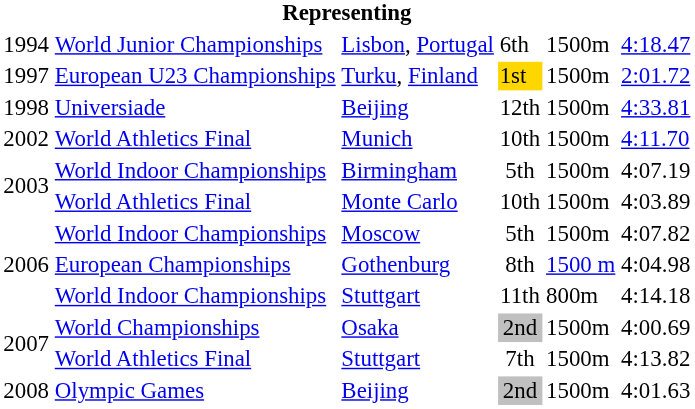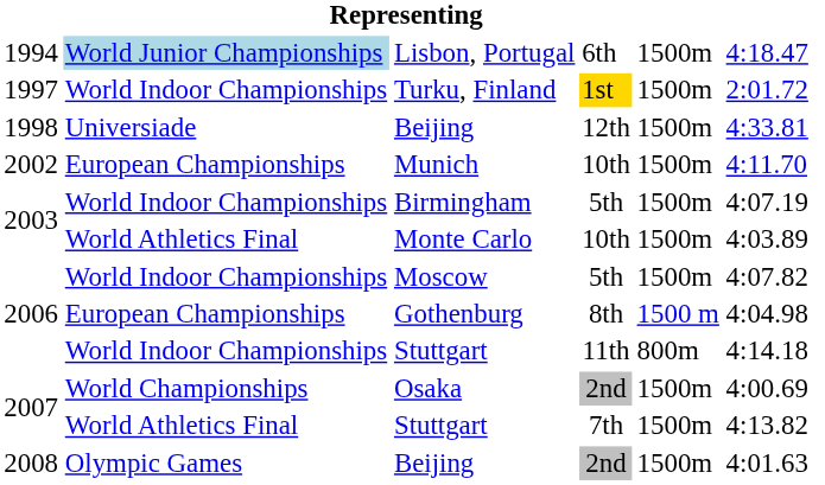 <table>
 <tr>
 <th colspan="6">Representing </th>
 </tr>
 <tr>
 <td>1994</td>
-<td><a href='#'>World Junior Championships</a></td>
+<td style="background: lightblue;"><a href='#'>World Junior Championships</a></td>
 <td><a href='#'>Lisbon</a>, <a href='#'>Portugal</a></td>
 <td>6th</td>
 <td>1500m</td>
 <td><a href='#'>4:18.47</a></td>
 </tr>
 <tr>
 <td>1997</td>
-<td><a href='#'>European U23 Championships</a></td>
+<td><a href='#'>World Indoor Championships</a></td>
 <td><a href='#'>Turku</a>, <a href='#'>Finland</a></td>
 <td bgcolor=gold>1st</td>
 <td>1500m</td>
 <td><a href='#'>2:01.72</a></td>
 </tr>
 <tr>
 <td>1998</td>
 <td><a href='#'>Universiade</a></td>
 <td><a href='#'>Beijing</a></td>
 <td align="center">12th</td>
 <td>1500m</td>
 <td><a href='#'>4:33.81</a></td>
 </tr>
 <tr>
 <td>2002</td>
-<td><a href='#'>World Athletics Final</a></td>
+<td><a href='#'>European Championships</a></td>
 <td><a href='#'>Munich</a></td>
 <td align="center">10th</td>
 <td>1500m</td>
 <td><a href='#'>4:11.70</a></td>
 </tr>
 <tr>
 <td rowspan=2>2003</td>
 <td><a href='#'>World Indoor Championships</a></td>
 <td><a href='#'>Birmingham</a></td>
 <td align="center">5th</td>
 <td>1500m</td>
 <td>4:07.19</td>
 </tr>
 <tr>
 <td><a href='#'>World Athletics Final</a></td>
 <td><a href='#'>Monte Carlo</a></td>
 <td align="center">10th</td>
 <td>1500m</td>
 <td>4:03.89</td>
 </tr>
 <tr>
 <td rowspan=3>2006</td>
 <td><a href='#'>World Indoor Championships</a></td>
 <td><a href='#'>Moscow</a></td>
 <td align="center">5th</td>
 <td>1500m</td>
 <td>4:07.82</td>
 </tr>
 <tr>
 <td><a href='#'>European Championships</a></td>
 <td><a href='#'>Gothenburg</a></td>
 <td align="center">8th</td>
 <td><a href='#'>1500 m</a></td>
 <td>4:04.98</td>
 </tr>
 <tr>
 <td><a href='#'>World Indoor Championships</a></td>
 <td><a href='#'>Stuttgart</a></td>
 <td align="center">11th</td>
 <td>800m</td>
 <td>4:14.18</td>
 </tr>
 <tr>
 <td rowspan=2>2007</td>
 <td><a href='#'>World Championships</a></td>
 <td><a href='#'>Osaka</a></td>
 <td bgcolor="silver" align="center">2nd</td>
 <td>1500m</td>
 <td>4:00.69</td>
 </tr>
 <tr>
 <td><a href='#'>World Athletics Final</a></td>
 <td><a href='#'>Stuttgart</a></td>
 <td align="center">7th</td>
 <td>1500m</td>
 <td>4:13.82</td>
 </tr>
 <tr>
 <td>2008</td>
 <td><a href='#'>Olympic Games</a></td>
 <td><a href='#'>Beijing</a></td>
 <td bgcolor="silver" align="center">2nd</td>
 <td>1500m</td>
 <td>4:01.63</td>
 </tr>
 </table>
